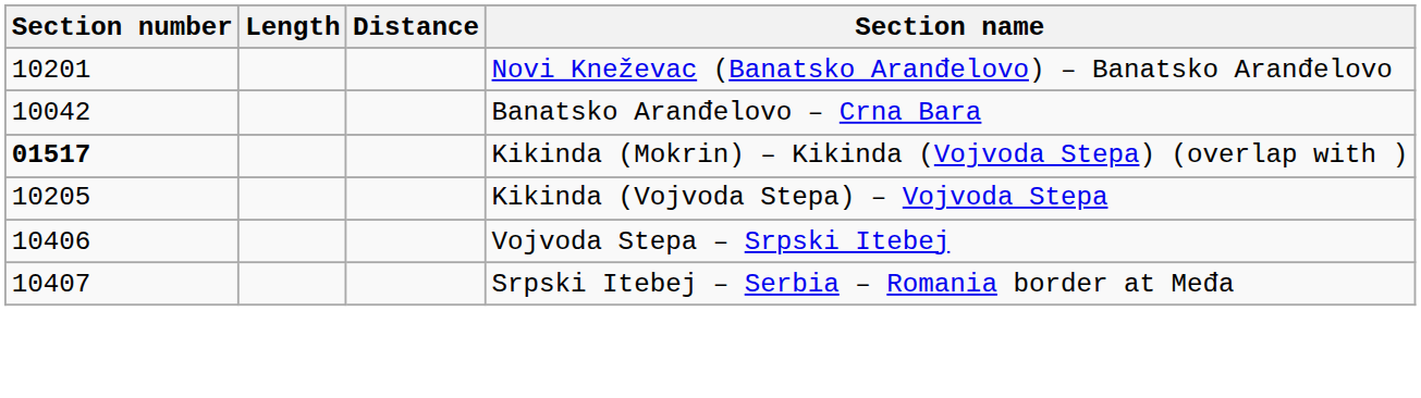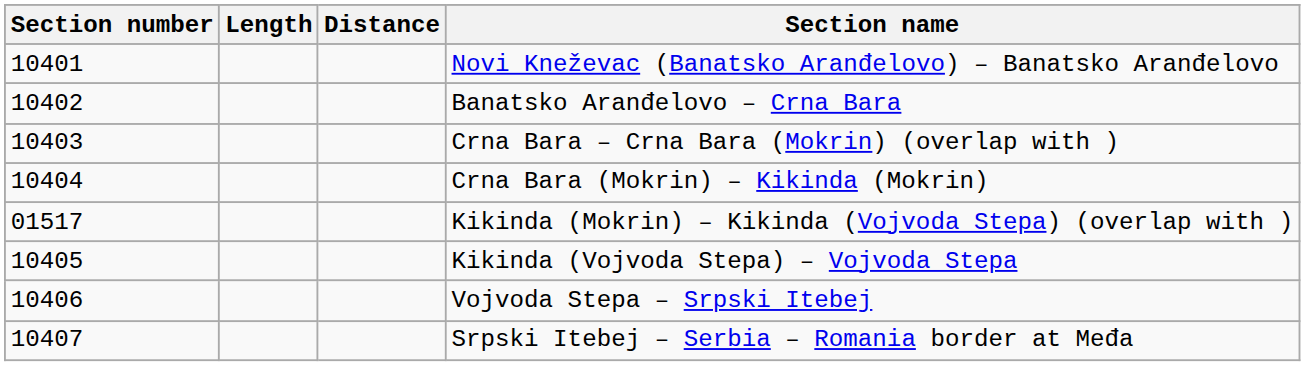 <table class="wikitable">
 <tr>
 <th>Section number</th>
 <th>Length</th>
 <th>Distance</th>
 <th>Section name</th>
 </tr>
 <tr>
-<td>10201</td>
+<td>10401</td>
 <td></td>
 <td></td>
 <td><a href='#'>Novi Kneževac</a> (<a href='#'>Banatsko Aranđelovo</a>) – Banatsko Aranđelovo</td>
 </tr>
 <tr>
-<td>10042</td>
+<td>10402</td>
 <td></td>
 <td></td>
 <td>Banatsko Aranđelovo – <a href='#'>Crna Bara</a></td>
 </tr>
 <tr>
-<td><strong>01517</strong></td>
+<td>10403</td>
+<td></td>
+<td></td>
+<td>Crna Bara – Crna Bara (<a href='#'>Mokrin</a>) (overlap with )</td>
+</tr>
+<tr>
+<td>10404</td>
+<td></td>
+<td></td>
+<td>Crna Bara (Mokrin) – <a href='#'>Kikinda</a> (Mokrin)</td>
+</tr>
+<tr>
+<td>01517</td>
 <td></td>
 <td></td>
 <td>Kikinda (Mokrin) – Kikinda (<a href='#'>Vojvoda Stepa</a>) (overlap with )</td>
 </tr>
 <tr>
-<td>10205</td>
+<td>10405</td>
 <td></td>
 <td></td>
 <td>Kikinda (Vojvoda Stepa) – <a href='#'>Vojvoda Stepa</a></td>
 </tr>
 <tr>
 <td>10406</td>
 <td></td>
 <td></td>
 <td>Vojvoda Stepa – <a href='#'>Srpski Itebej</a></td>
 </tr>
 <tr>
 <td>10407</td>
 <td></td>
 <td></td>
 <td>Srpski Itebej – <a href='#'>Serbia</a> – <a href='#'>Romania</a> border at Međa</td>
 </tr>
 </table>
